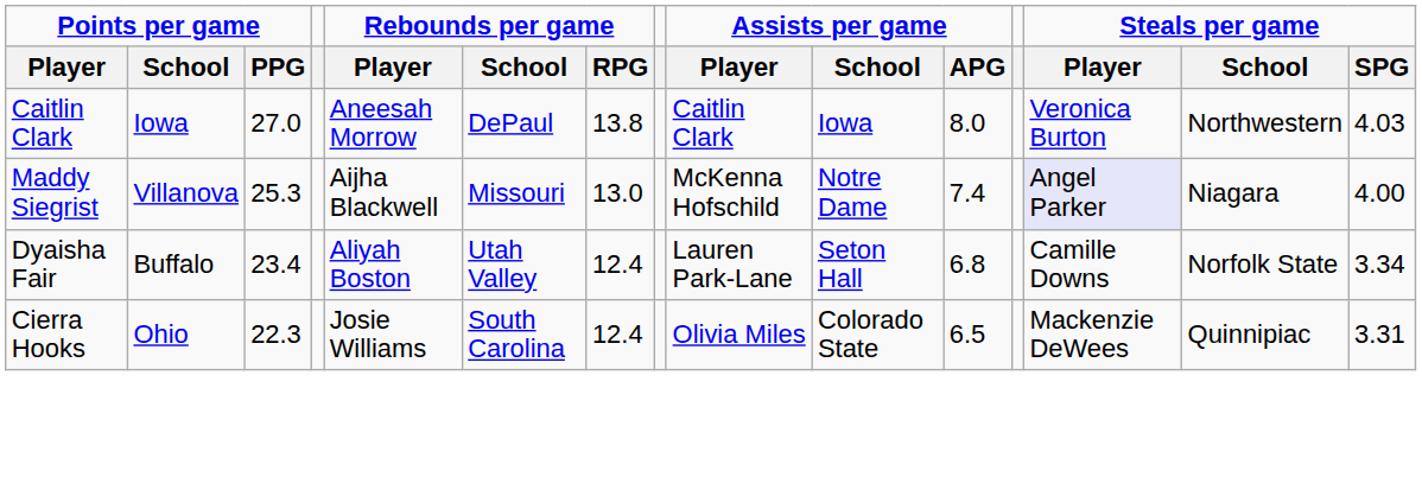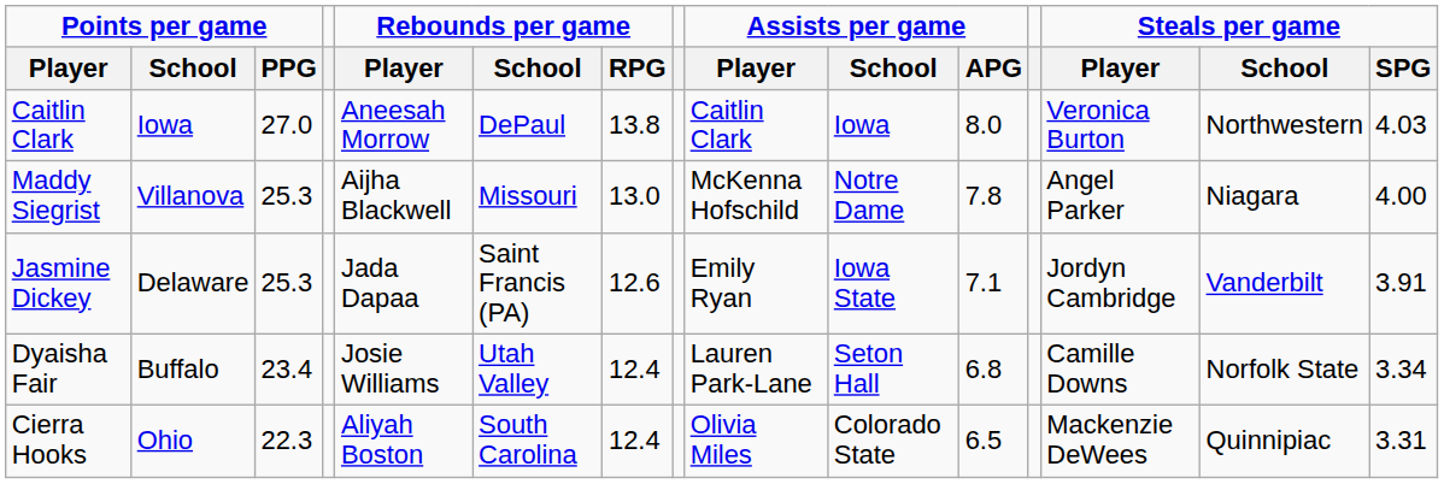 <table class="wikitable" style="text-align: left;">
 <tr>
 <td colspan=3 style="text-align:center;"><strong><a href='#'>Points per game</a></strong></td>
 <td></td>
 <td colspan=3 style="text-align:center;"><strong><a href='#'>Rebounds per game</a></strong></td>
 <td></td>
 <td colspan=3 style="text-align:center;"><strong><a href='#'>Assists per game</a></strong></td>
 <td></td>
 <td colspan=3 style="text-align:center;"><strong><a href='#'>Steals per game</a></strong></td>
 </tr>
 <tr>
 <th>Player</th>
 <th>School</th>
 <th>PPG</th>
 <th></th>
 <th>Player</th>
 <th>School</th>
 <th>RPG</th>
 <th></th>
 <th>Player</th>
 <th>School</th>
 <th>APG</th>
 <th></th>
 <th>Player</th>
 <th>School</th>
 <th>SPG</th>
 </tr>
 <tr>
 <td><a href='#'>Caitlin Clark</a></td>
 <td><a href='#'>Iowa</a></td>
 <td>27.0</td>
 <td></td>
 <td><a href='#'>Aneesah Morrow</a></td>
 <td><a href='#'>DePaul</a></td>
 <td>13.8</td>
 <td></td>
 <td><a href='#'>Caitlin Clark</a></td>
 <td><a href='#'>Iowa</a></td>
 <td>8.0</td>
 <td></td>
 <td><a href='#'>Veronica Burton</a></td>
 <td>Northwestern</td>
 <td>4.03</td>
 </tr>
 <tr>
 <td><a href='#'>Maddy Siegrist</a></td>
 <td><a href='#'>Villanova</a></td>
 <td>25.3</td>
 <td></td>
 <td>Aijha Blackwell</td>
 <td><a href='#'>Missouri</a></td>
 <td>13.0</td>
 <td></td>
 <td>McKenna Hofschild</td>
 <td><a href='#'>Notre Dame</a></td>
-<td>7.4</td>
+<td>7.8</td>
 <td></td>
-<td style="background: lavender;">Angel Parker</td>
+<td>Angel Parker</td>
 <td>Niagara</td>
 <td>4.00</td>
+</tr>
+<tr>
+<td><a href='#'>Jasmine Dickey</a></td>
+<td>Delaware</td>
+<td>25.3</td>
+<td></td>
+<td>Jada Dapaa</td>
+<td>Saint Francis (PA)</td>
+<td>12.6</td>
+<td></td>
+<td>Emily Ryan</td>
+<td><a href='#'>Iowa State</a></td>
+<td>7.1</td>
+<td></td>
+<td>Jordyn Cambridge</td>
+<td><a href='#'>Vanderbilt</a></td>
+<td>3.91</td>
 </tr>
 <tr>
 <td>Dyaisha Fair</td>
 <td>Buffalo</td>
 <td>23.4</td>
 <td></td>
-<td><a href='#'>Aliyah Boston</a></td>
+<td>Josie Williams</td>
 <td><a href='#'>Utah Valley</a></td>
 <td>12.4</td>
 <td></td>
 <td>Lauren Park-Lane</td>
 <td><a href='#'>Seton Hall</a></td>
 <td>6.8</td>
 <td></td>
 <td>Camille Downs</td>
 <td>Norfolk State</td>
 <td>3.34</td>
 </tr>
 <tr>
 <td>Cierra Hooks</td>
 <td><a href='#'>Ohio</a></td>
 <td>22.3</td>
 <td></td>
-<td>Josie Williams</td>
+<td><a href='#'>Aliyah Boston</a></td>
 <td><a href='#'>South Carolina</a></td>
 <td>12.4</td>
 <td></td>
 <td><a href='#'>Olivia Miles</a></td>
 <td>Colorado State</td>
 <td>6.5</td>
 <td></td>
 <td>Mackenzie DeWees</td>
 <td>Quinnipiac</td>
 <td>3.31</td>
 </tr>
 </table>
